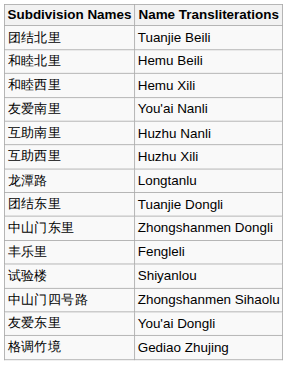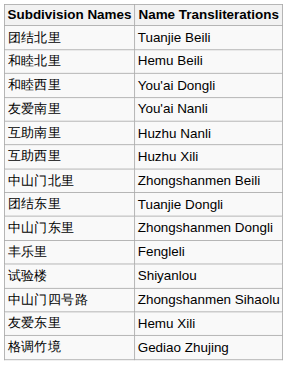 <table class="wikitable sortable">
 <tr>
 <th>Subdivision Names</th>
 <th>Name Transliterations</th>
 </tr>
 <tr>
 <td>团结北里</td>
 <td>Tuanjie Beili</td>
 </tr>
 <tr>
 <td>和睦北里</td>
 <td>Hemu Beili</td>
 </tr>
 <tr>
 <td>和睦西里</td>
-<td>Hemu Xili</td>
+<td>You'ai Dongli</td>
 </tr>
 <tr>
 <td>友爱南里</td>
 <td>You'ai Nanli</td>
 </tr>
 <tr>
 <td>互助南里</td>
 <td>Huzhu Nanli</td>
 </tr>
 <tr>
 <td>互助西里</td>
 <td>Huzhu Xili</td>
 </tr>
 <tr>
-<td>龙潭路</td>
-<td>Longtanlu</td>
+<td>中山门北里</td>
+<td>Zhongshanmen Beili</td>
 </tr>
 <tr>
 <td>团结东里</td>
 <td>Tuanjie Dongli</td>
 </tr>
 <tr>
 <td>中山门东里</td>
 <td>Zhongshanmen Dongli</td>
 </tr>
 <tr>
 <td>丰乐里</td>
 <td>Fengleli</td>
 </tr>
 <tr>
 <td>试验楼</td>
 <td>Shiyanlou</td>
 </tr>
 <tr>
 <td>中山门四号路</td>
 <td>Zhongshanmen Sihaolu</td>
 </tr>
 <tr>
 <td>友爱东里</td>
-<td>You'ai Dongli</td>
+<td>Hemu Xili</td>
 </tr>
 <tr>
 <td>格调竹境</td>
 <td>Gediao Zhujing</td>
 </tr>
 </table>
